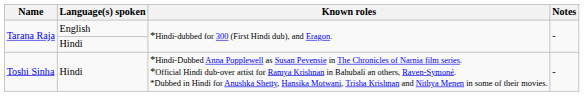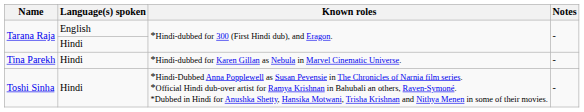 <table class="wikitable sortable">
 <tr>
 <th>Name</th>
 <th>Language(s) spoken</th>
 <th>Known roles</th>
 <th>Notes</th>
 </tr>
 <tr>
 <td rowspan="2"><a href='#'>Tarana Raja</a></td>
 <td>English</td>
 <td rowspan="2">*<small>Hindi-dubbed for <a href='#'>300</a> (First Hindi dub), and <a href='#'>Eragon</a>.</small></td>
 <td rowspan="2">-</td>
 </tr>
 <tr>
 <td>Hindi</td>
 </tr>
 <tr>
+<td><a href='#'>Tina Parekh</a></td>
+<td>Hindi</td>
+<td>*<small>Hindi-dubbed for <a href='#'>Karen Gillan</a> as <a href='#'>Nebula</a> in <a href='#'>Marvel Cinematic Universe</a>.</small></td>
+<td>-</td>
+</tr>
+<tr>
 <td><a href='#'>Toshi Sinha</a></td>
 <td>Hindi</td>
 <td>*<small>Hindi-Dubbed <a href='#'>Anna Popplewell</a> as <a href='#'>Susan Pevensie</a> in <a href='#'>The Chronicles of Narnia film series</a>.</small> <br> *<small>Official Hindi dub-over artist for <a href='#'>Ramya Krishnan</a> in Bahubali an others, <a href='#'>Raven-Symoné</a>.<br>*Dubbed in Hindi for <a href='#'>Anushka Shetty</a>, <a href='#'>Hansika Motwani</a>, <a href='#'>Trisha Krishnan</a> and <a href='#'>Nithya Menen</a> in some of their movies.</small></td>
 <td>-</td>
 </tr>
 </table>
